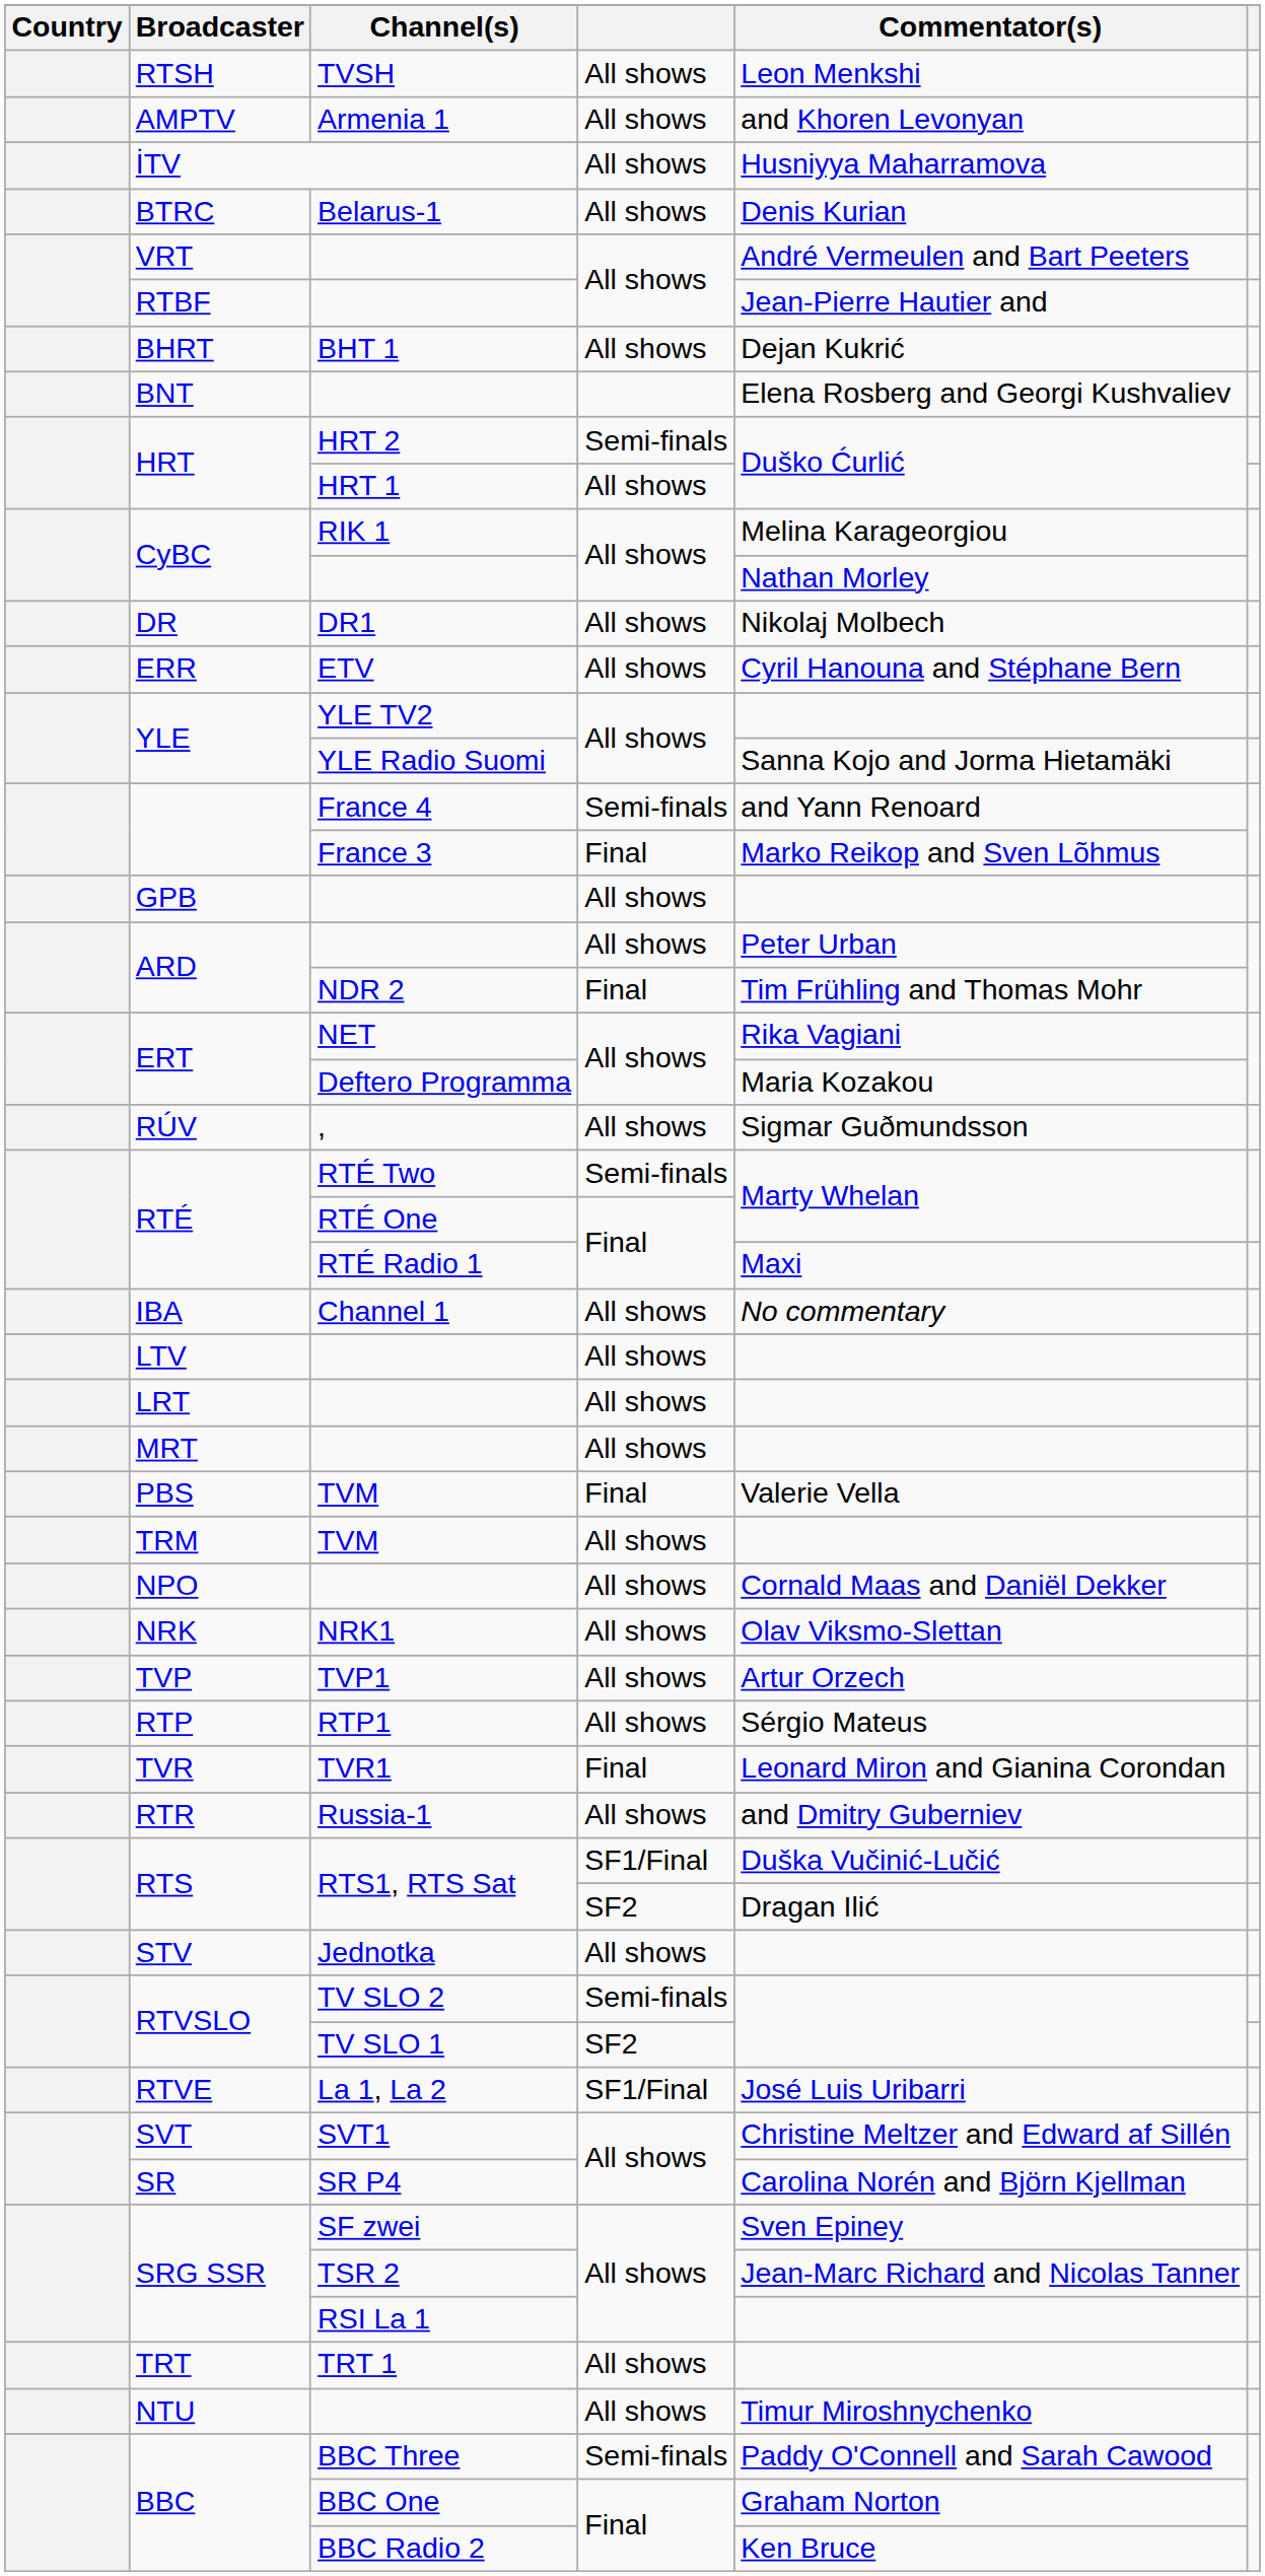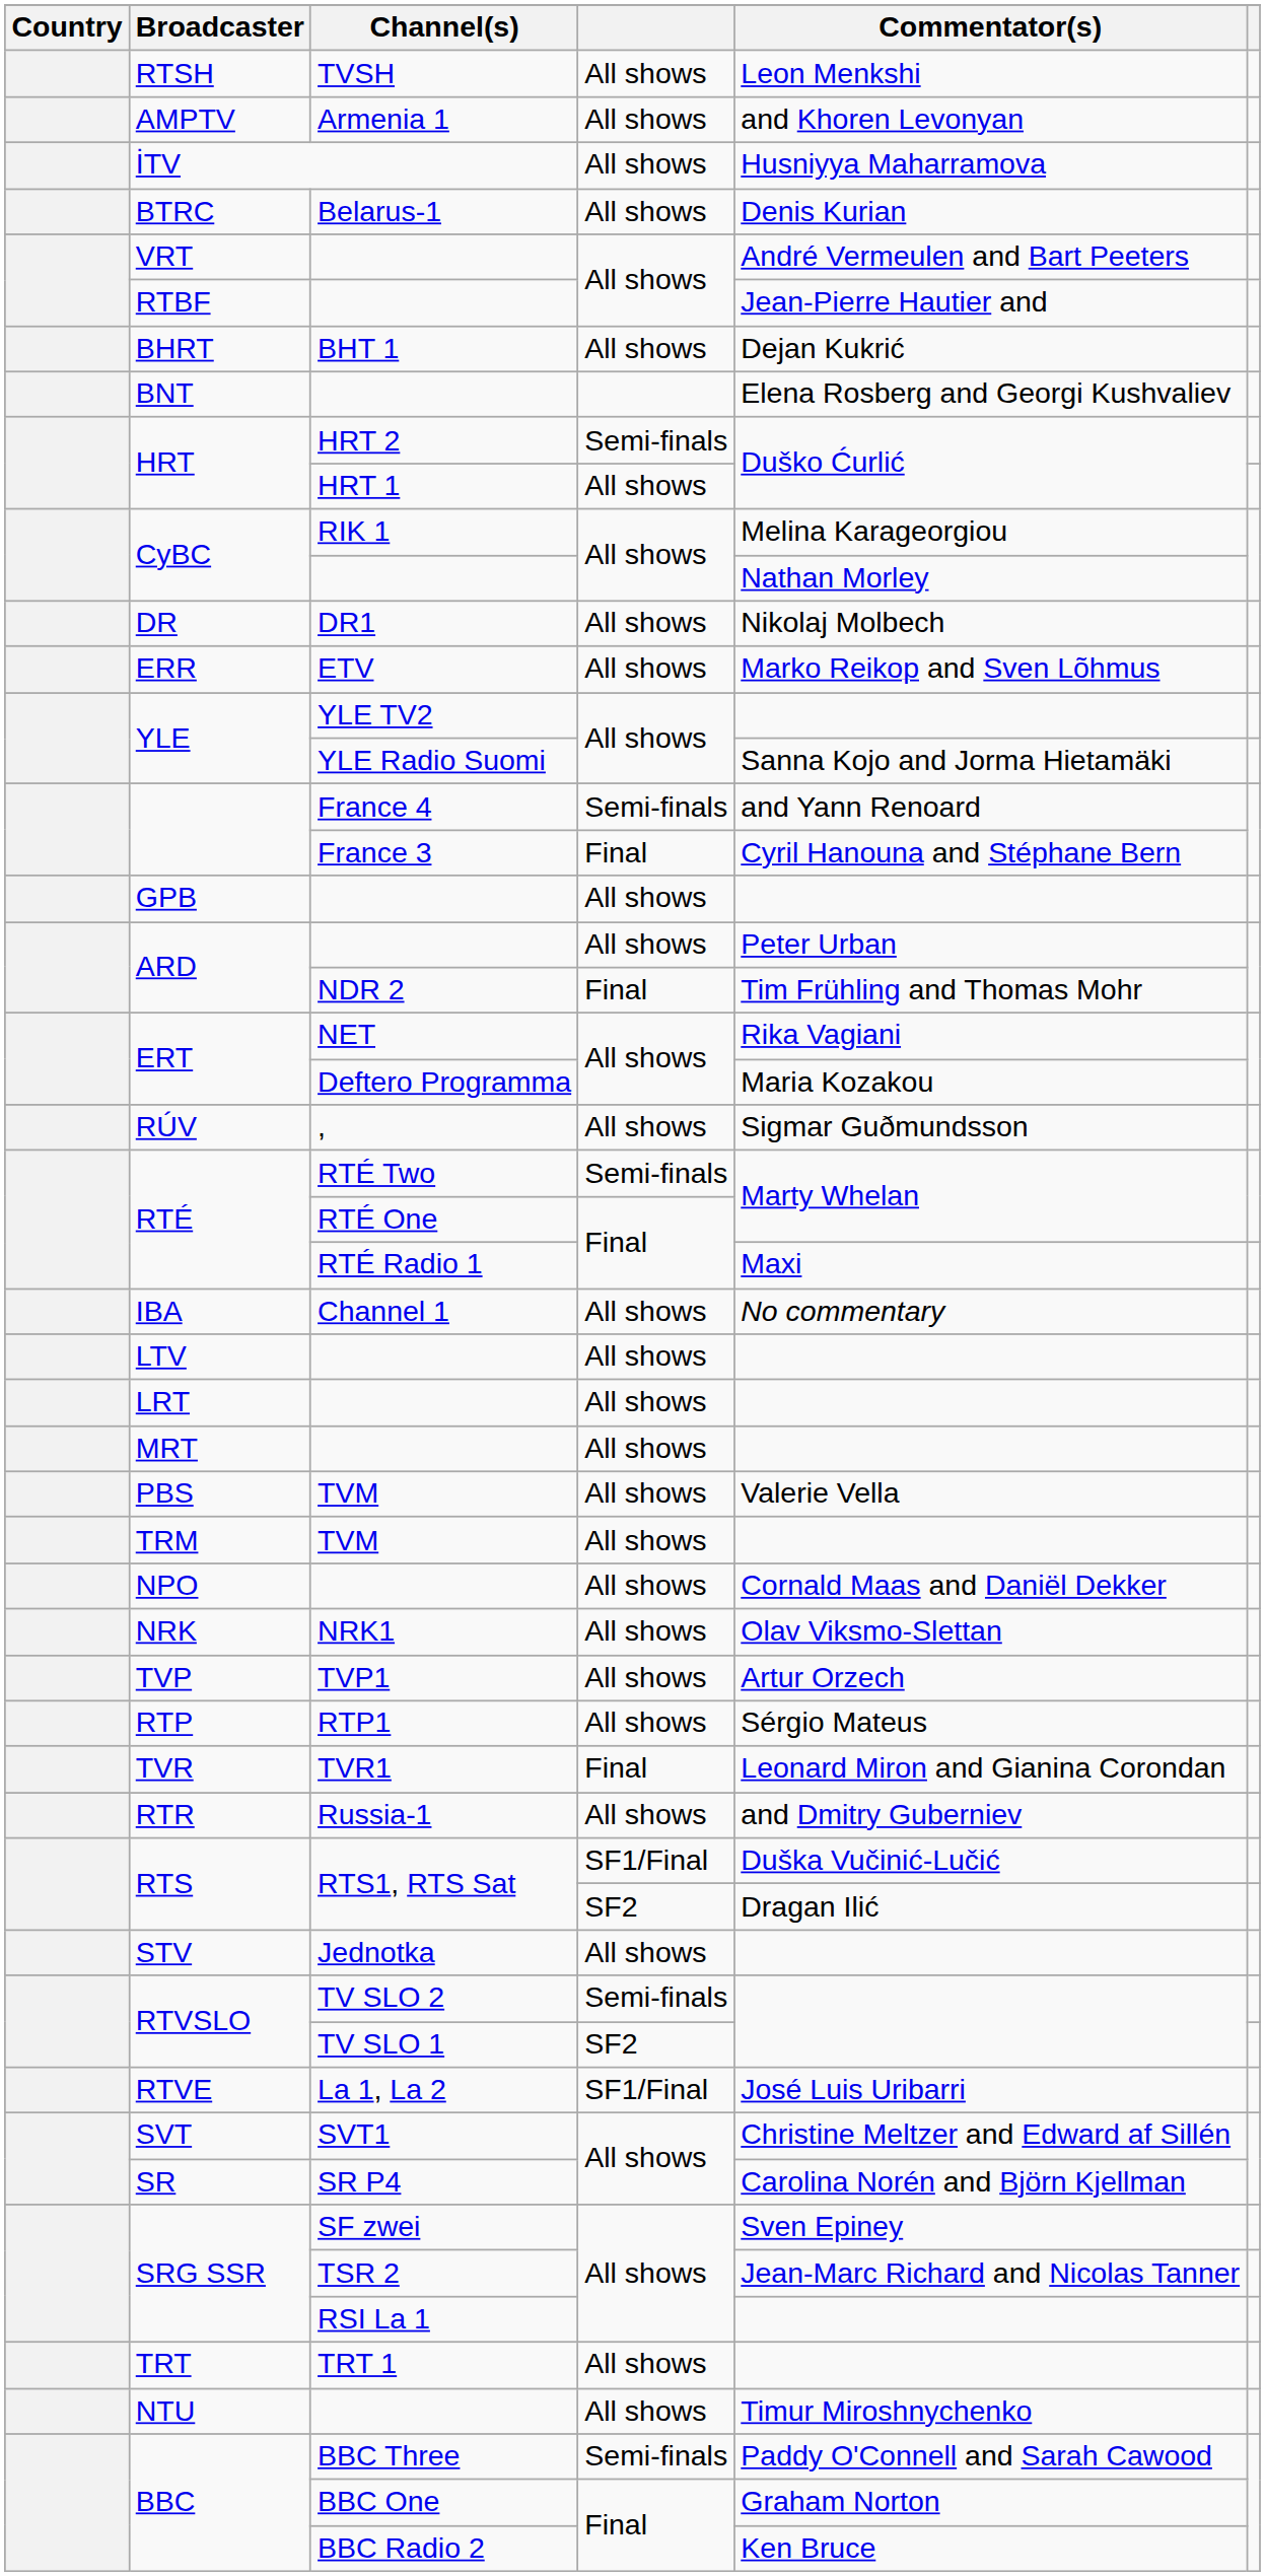 <table class="wikitable plainrowheaders">
 <tr>
 </tr>
 <tr>
 <th scope="col">Country</th>
 <th scope="col">Broadcaster</th>
 <th scope="col">Channel(s)</th>
 <th scope="col"></th>
 <th scope="col">Commentator(s)</th>
 <th scope="col"></th>
 </tr>
 <tr>
 <th scope="row"></th>
 <td><a href='#'>RTSH</a></td>
 <td><a href='#'>TVSH</a></td>
 <td>All shows</td>
 <td><a href='#'>Leon Menkshi</a></td>
 <td></td>
 </tr>
 <tr>
 <th scope="row"></th>
 <td><a href='#'>AMPTV</a></td>
 <td><a href='#'>Armenia 1</a></td>
 <td>All shows</td>
 <td> and <a href='#'>Khoren Levonyan</a></td>
 <td></td>
 </tr>
 <tr>
 <th scope="row"></th>
 <td colspan="2"><a href='#'>İTV</a></td>
 <td>All shows</td>
 <td><a href='#'>Husniyya Maharramova</a></td>
 <td></td>
 </tr>
 <tr>
 <th scope="row"></th>
 <td><a href='#'>BTRC</a></td>
 <td><a href='#'>Belarus-1</a></td>
 <td>All shows</td>
 <td><a href='#'>Denis Kurian</a></td>
 <td></td>
 </tr>
 <tr>
 <th scope="rowgroup" rowspan="2"></th>
 <td><a href='#'>VRT</a></td>
 <td></td>
 <td rowspan="2">All shows</td>
 <td><a href='#'>André Vermeulen</a> and <a href='#'>Bart Peeters</a></td>
 <td></td>
 </tr>
 <tr>
 <td><a href='#'>RTBF</a></td>
 <td></td>
 <td><a href='#'>Jean-Pierre Hautier</a> and </td>
 <td></td>
 </tr>
 <tr>
 <th scope="row"></th>
 <td><a href='#'>BHRT</a></td>
 <td><a href='#'>BHT 1</a></td>
 <td>All shows</td>
 <td>Dejan Kukrić</td>
 <td></td>
 </tr>
 <tr>
 <th scope="row"></th>
 <td><a href='#'>BNT</a></td>
 <td></td>
 <td></td>
 <td>Elena Rosberg and Georgi Kushvaliev</td>
 <td></td>
 </tr>
 <tr>
 <th scope="rowgroup" rowspan="2"></th>
 <td rowspan="2"><a href='#'>HRT</a></td>
 <td><a href='#'>HRT 2</a></td>
 <td>Semi-finals</td>
 <td rowspan="2"><a href='#'>Duško Ćurlić</a></td>
 <td></td>
 </tr>
 <tr>
 <td><a href='#'>HRT 1</a></td>
 <td>All shows</td>
 <td></td>
 </tr>
 <tr>
 <th scope="rowgroup" rowspan="2"></th>
 <td rowspan="2"><a href='#'>CyBC</a></td>
 <td><a href='#'>RIK 1</a></td>
 <td rowspan="2">All shows</td>
 <td>Melina Karageorgiou</td>
 <td rowspan="2"></td>
 </tr>
 <tr>
 <td></td>
 <td><a href='#'>Nathan Morley</a></td>
 </tr>
 <tr>
 <th scope="row"></th>
 <td><a href='#'>DR</a></td>
 <td><a href='#'>DR1</a></td>
 <td>All shows</td>
 <td>Nikolaj Molbech</td>
 <td></td>
 </tr>
 <tr>
 <th scope="row"></th>
 <td><a href='#'>ERR</a></td>
 <td><a href='#'>ETV</a></td>
 <td>All shows</td>
-<td><a href='#'>Cyril Hanouna</a> and <a href='#'>Stéphane Bern</a></td>
+<td><a href='#'>Marko Reikop</a> and <a href='#'>Sven Lõhmus</a></td>
 <td></td>
 </tr>
 <tr>
 <th scope="rowgroup" rowspan="2"></th>
 <td rowspan="2"><a href='#'>YLE</a></td>
 <td><a href='#'>YLE TV2</a></td>
 <td rowspan="2">All shows</td>
 <td></td>
 <td></td>
 </tr>
 <tr>
 <td><a href='#'>YLE Radio Suomi</a></td>
 <td>Sanna Kojo and Jorma Hietamäki</td>
 <td></td>
 </tr>
 <tr>
 <th scope="rowgroup" rowspan="2"></th>
 <td rowspan="2"></td>
 <td><a href='#'>France 4</a></td>
 <td>Semi-finals</td>
 <td> and Yann Renoard</td>
 <td rowspan="2"></td>
 </tr>
 <tr>
 <td><a href='#'>France 3</a></td>
 <td>Final</td>
-<td><a href='#'>Marko Reikop</a> and <a href='#'>Sven Lõhmus</a></td>
+<td><a href='#'>Cyril Hanouna</a> and <a href='#'>Stéphane Bern</a></td>
 </tr>
 <tr>
 <th scope="row"></th>
 <td><a href='#'>GPB</a></td>
 <td></td>
 <td>All shows</td>
 <td></td>
 <td></td>
 </tr>
 <tr>
 <th scope="rowgroup" rowspan="2"></th>
 <td rowspan="2"><a href='#'>ARD</a></td>
 <td></td>
 <td>All shows</td>
 <td><a href='#'>Peter Urban</a></td>
 <td rowspan="2"></td>
 </tr>
 <tr>
 <td><a href='#'>NDR 2</a></td>
 <td>Final</td>
 <td><a href='#'>Tim Frühling</a> and Thomas Mohr</td>
 </tr>
 <tr>
 <th scope="rowgroup" rowspan="2"></th>
 <td rowspan="2"><a href='#'>ERT</a></td>
 <td><a href='#'>NET</a></td>
 <td rowspan="2">All shows</td>
 <td><a href='#'>Rika Vagiani</a></td>
 <td rowspan="2"></td>
 </tr>
 <tr>
 <td><a href='#'>Deftero Programma</a></td>
 <td>Maria Kozakou</td>
 </tr>
 <tr>
 <th scope="row"></th>
 <td><a href='#'>RÚV</a></td>
 <td>, </td>
 <td>All shows</td>
 <td>Sigmar Guðmundsson</td>
 <td></td>
 </tr>
 <tr>
 <th scope="rowgroup" rowspan="3"></th>
 <td rowspan="3"><a href='#'>RTÉ</a></td>
 <td><a href='#'>RTÉ Two</a></td>
 <td>Semi-finals</td>
 <td rowspan="2"><a href='#'>Marty Whelan</a></td>
 <td rowspan="2"></td>
 </tr>
 <tr>
 <td><a href='#'>RTÉ One</a></td>
 <td rowspan="2">Final</td>
 </tr>
 <tr>
 <td><a href='#'>RTÉ Radio 1</a></td>
 <td><a href='#'>Maxi</a></td>
 <td></td>
 </tr>
 <tr>
 <th scope="row"></th>
 <td><a href='#'>IBA</a></td>
 <td><a href='#'>Channel 1</a></td>
 <td>All shows</td>
 <td><em>No commentary</em></td>
 <td></td>
 </tr>
 <tr>
 <th scope="row"></th>
 <td><a href='#'>LTV</a></td>
 <td></td>
 <td>All shows</td>
 <td></td>
 <td></td>
 </tr>
 <tr>
 <th scope="row"></th>
 <td><a href='#'>LRT</a></td>
 <td></td>
 <td>All shows</td>
 <td></td>
 <td></td>
 </tr>
 <tr>
 <th scope="row"></th>
 <td><a href='#'>MRT</a></td>
 <td></td>
 <td>All shows</td>
 <td></td>
 <td></td>
 </tr>
 <tr>
 <th scope="row"></th>
 <td><a href='#'>PBS</a></td>
 <td><a href='#'>TVM</a></td>
-<td>Final</td>
+<td>All shows</td>
 <td>Valerie Vella</td>
 <td></td>
 </tr>
 <tr>
 <th scope="row"></th>
 <td><a href='#'>TRM</a></td>
 <td><a href='#'>TVM</a></td>
 <td>All shows</td>
 <td></td>
 <td></td>
 </tr>
 <tr>
 <th scope="row"></th>
 <td><a href='#'>NPO</a></td>
 <td></td>
 <td>All shows</td>
 <td><a href='#'>Cornald Maas</a> and <a href='#'>Daniël Dekker</a></td>
 <td></td>
 </tr>
 <tr>
 <th scope="row"></th>
 <td><a href='#'>NRK</a></td>
 <td><a href='#'>NRK1</a></td>
 <td>All shows</td>
 <td><a href='#'>Olav Viksmo-Slettan</a></td>
 <td></td>
 </tr>
 <tr>
 <th scope="row"></th>
 <td><a href='#'>TVP</a></td>
 <td><a href='#'>TVP1</a></td>
 <td>All shows</td>
 <td><a href='#'>Artur Orzech</a></td>
 <td></td>
 </tr>
 <tr>
 <th scope="row"></th>
 <td><a href='#'>RTP</a></td>
 <td><a href='#'>RTP1</a></td>
 <td>All shows</td>
 <td>Sérgio Mateus</td>
 <td></td>
 </tr>
 <tr>
 <th scope="row"></th>
 <td><a href='#'>TVR</a></td>
 <td><a href='#'>TVR1</a></td>
 <td>Final</td>
 <td><a href='#'>Leonard Miron</a> and Gianina Corondan</td>
 <td></td>
 </tr>
 <tr>
 <th scope="row"></th>
 <td><a href='#'>RTR</a></td>
 <td><a href='#'>Russia-1</a></td>
 <td>All shows</td>
 <td> and <a href='#'>Dmitry Guberniev</a></td>
 <td></td>
 </tr>
 <tr>
 <th scope="rowgroup" rowspan="2"></th>
 <td rowspan="2"><a href='#'>RTS</a></td>
 <td rowspan="2"><a href='#'>RTS1</a>, <a href='#'>RTS Sat</a></td>
 <td>SF1/Final</td>
 <td><a href='#'>Duška Vučinić-Lučić</a></td>
 <td></td>
 </tr>
 <tr>
 <td>SF2</td>
 <td>Dragan Ilić</td>
 <td></td>
 </tr>
 <tr>
 <th scope="row"></th>
 <td><a href='#'>STV</a></td>
 <td><a href='#'>Jednotka</a></td>
 <td>All shows</td>
 <td></td>
 <td></td>
 </tr>
 <tr>
 <th scope="rowgroup" rowspan="2"></th>
 <td rowspan="2"><a href='#'>RTVSLO</a></td>
 <td><a href='#'>TV SLO 2</a></td>
 <td>Semi-finals</td>
 <td rowspan="2"></td>
 <td></td>
 </tr>
 <tr>
 <td><a href='#'>TV SLO 1</a></td>
 <td>SF2</td>
 <td></td>
 </tr>
 <tr>
 <th scope="row"></th>
 <td><a href='#'>RTVE</a></td>
 <td><a href='#'>La 1</a>, <a href='#'>La 2</a></td>
 <td>SF1/Final</td>
 <td><a href='#'>José Luis Uribarri</a></td>
 <td></td>
 </tr>
 <tr>
 <th scope="rowgroup" rowspan="2"></th>
 <td><a href='#'>SVT</a></td>
 <td><a href='#'>SVT1</a></td>
 <td rowspan="2">All shows</td>
 <td><a href='#'>Christine Meltzer</a> and <a href='#'>Edward af Sillén</a></td>
 <td rowspan="2"></td>
 </tr>
 <tr>
 <td><a href='#'>SR</a></td>
 <td><a href='#'>SR P4</a></td>
 <td><a href='#'>Carolina Norén</a> and <a href='#'>Björn Kjellman</a></td>
 </tr>
 <tr>
 <th scope="rowgroup" rowspan="3"></th>
 <td rowspan="3"><a href='#'>SRG SSR</a></td>
 <td><a href='#'>SF zwei</a></td>
 <td rowspan="3">All shows</td>
 <td><a href='#'>Sven Epiney</a></td>
 <td></td>
 </tr>
 <tr>
 <td><a href='#'>TSR 2</a></td>
 <td><a href='#'>Jean-Marc Richard</a> and <a href='#'>Nicolas Tanner</a></td>
 <td></td>
 </tr>
 <tr>
 <td><a href='#'>RSI La 1</a></td>
 <td></td>
 <td></td>
 </tr>
 <tr>
 <th scope="row"></th>
 <td><a href='#'>TRT</a></td>
 <td><a href='#'>TRT 1</a></td>
 <td>All shows</td>
 <td></td>
 <td></td>
 </tr>
 <tr>
 <th scope="row"></th>
 <td><a href='#'>NTU</a></td>
 <td></td>
 <td>All shows</td>
 <td><a href='#'>Timur Miroshnychenko</a></td>
 <td></td>
 </tr>
 <tr>
 <th scope="rowgroup" rowspan="3"></th>
 <td rowspan="3"><a href='#'>BBC</a></td>
 <td><a href='#'>BBC Three</a></td>
 <td>Semi-finals</td>
 <td><a href='#'>Paddy O'Connell</a> and <a href='#'>Sarah Cawood</a></td>
 <td rowspan="3"></td>
 </tr>
 <tr>
 <td><a href='#'>BBC One</a></td>
 <td rowspan="2">Final</td>
 <td><a href='#'>Graham Norton</a></td>
 </tr>
 <tr>
 <td><a href='#'>BBC Radio 2</a></td>
 <td><a href='#'>Ken Bruce</a></td>
 </tr>
 </table>
